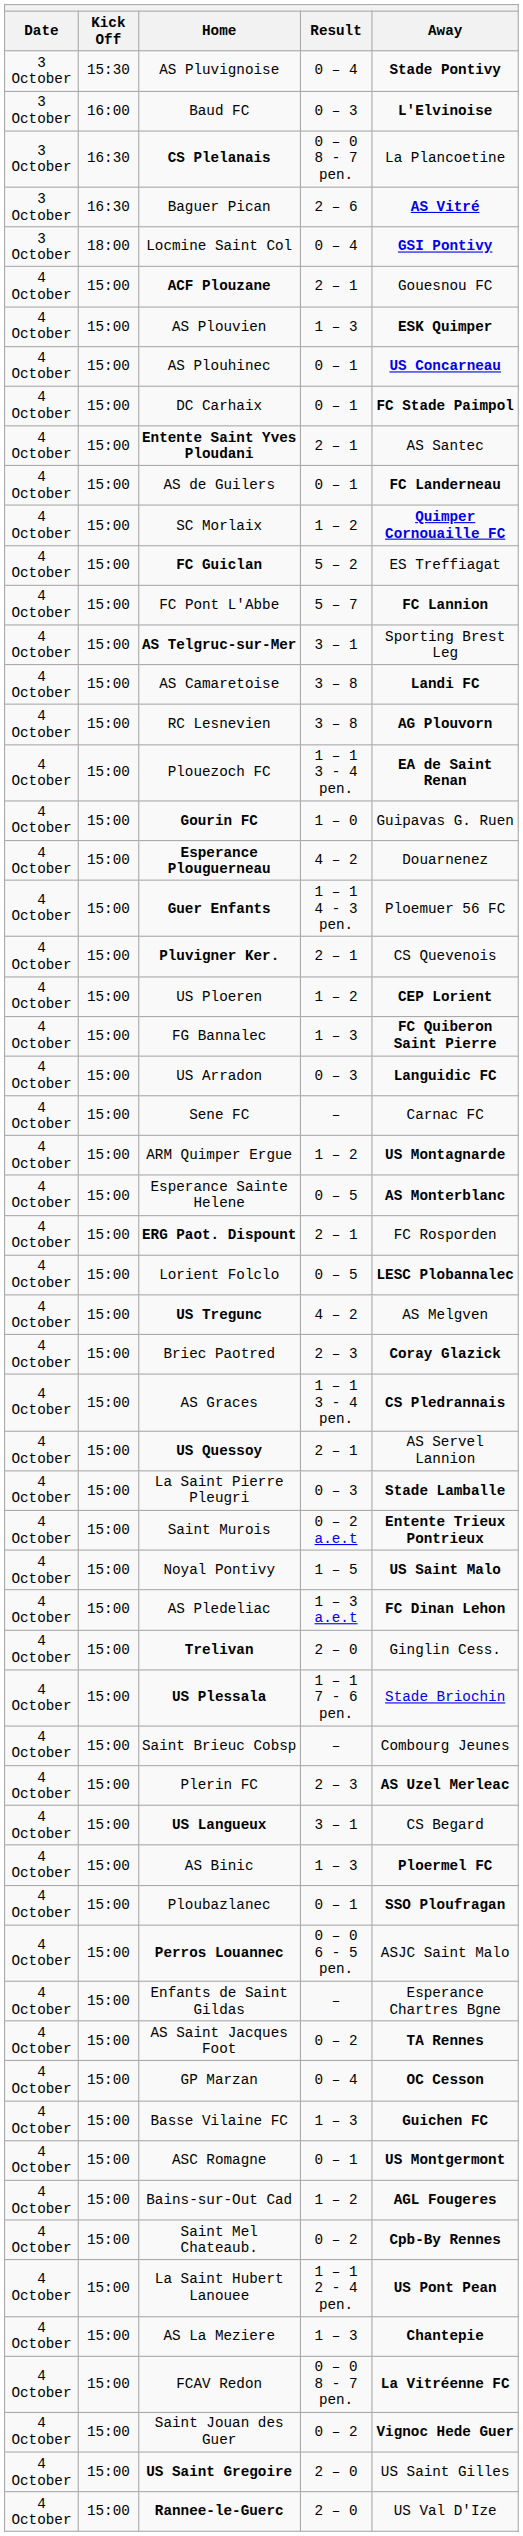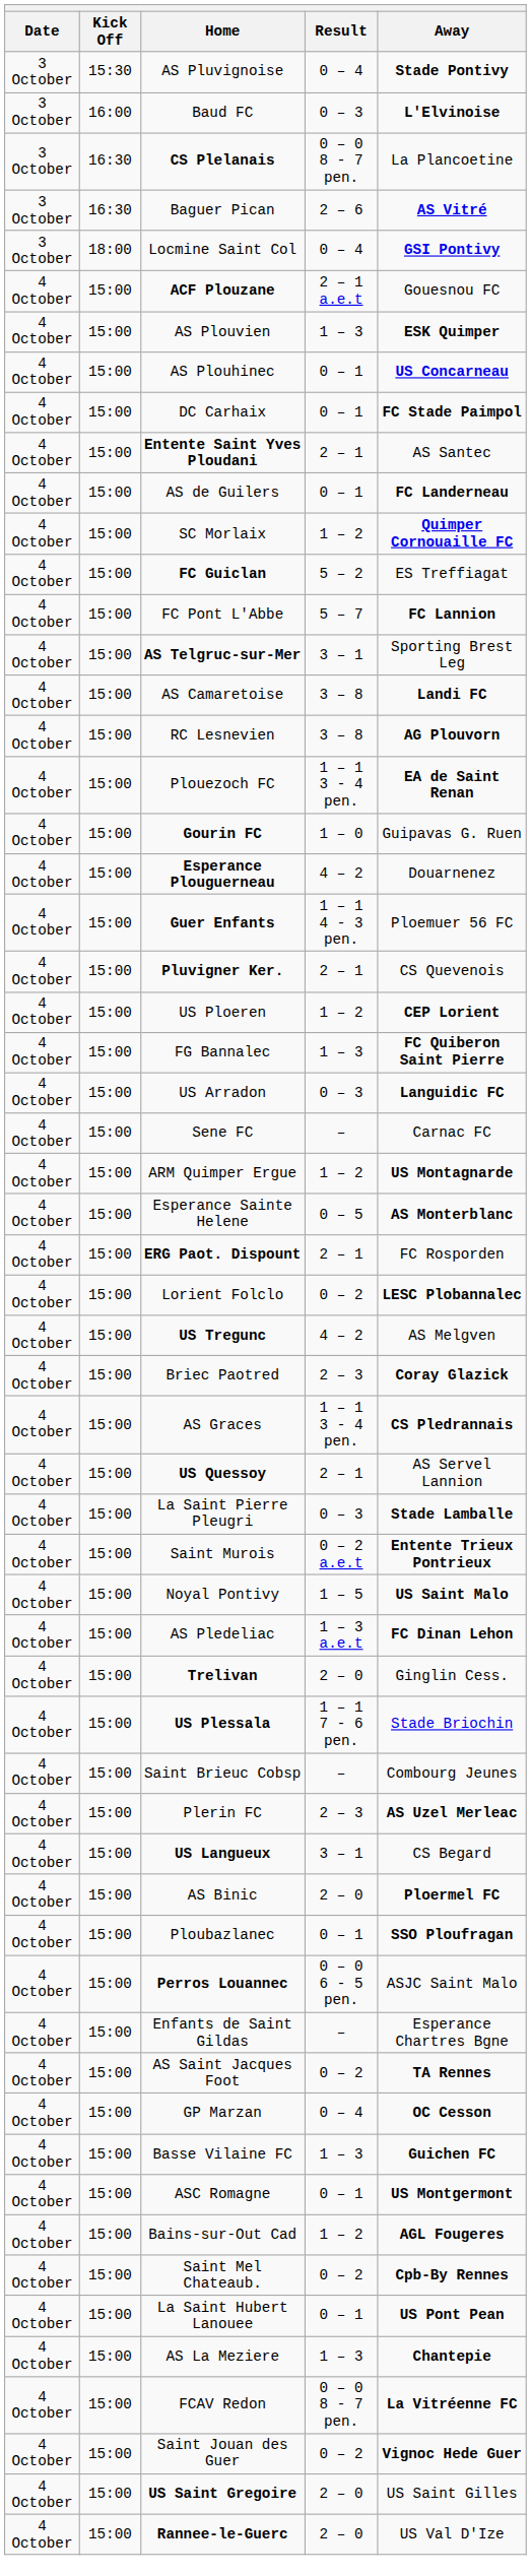 <table class="wikitable collapsible collapsed" style="font-size: 100%; margin:0px;" width="75%">
 <tr>
 <th colspan="7" style="text-align:left;"></th>
 </tr>
 <tr>
 <th><strong>Date</strong></th>
 <th><strong>Kick Off</strong></th>
 <th><strong>Home</strong></th>
 <th><strong>Result</strong></th>
 <th><strong>Away</strong></th>
 </tr>
 <tr>
 <td align=center>3 October</td>
 <td align=center>15:30</td>
 <td align=center>AS Pluvignoise</td>
 <td align=center>0 – 4</td>
 <td align=center><strong>Stade Pontivy</strong></td>
 </tr>
 <tr>
 <td align=center>3 October</td>
 <td align=center>16:00</td>
 <td align=center>Baud FC</td>
 <td align=center>0 – 3</td>
 <td align=center><strong>L'Elvinoise</strong></td>
 </tr>
 <tr>
 <td align=center>3 October</td>
 <td align=center>16:30</td>
 <td align=center><strong>CS Plelanais</strong></td>
 <td align=center>0 – 0 <br> 8 - 7 pen.</td>
 <td align=center>La Plancoetine</td>
 </tr>
 <tr>
 <td align=center>3 October</td>
 <td align=center>16:30</td>
 <td align=center>Baguer Pican</td>
 <td align=center>2 – 6</td>
 <td align=center><strong><a href='#'>AS Vitré</a></strong></td>
 </tr>
 <tr>
 <td align=center>3 October</td>
 <td align=center>18:00</td>
 <td align=center>Locmine Saint Col</td>
 <td align=center>0 – 4</td>
 <td align=center><strong><a href='#'>GSI Pontivy</a></strong></td>
 </tr>
 <tr>
 <td align=center>4 October</td>
 <td align=center>15:00</td>
 <td align=center><strong>ACF Plouzane</strong></td>
-<td align=center>2 – 1</td>
+<td align=center>2 – 1 <br> <a href='#'>a.e.t</a></td>
 <td align=center>Gouesnou FC</td>
 </tr>
 <tr>
 <td align=center>4 October</td>
 <td align=center>15:00</td>
 <td align=center>AS Plouvien</td>
 <td align=center>1 – 3</td>
 <td align=center><strong>ESK Quimper</strong></td>
 </tr>
 <tr>
 <td align=center>4 October</td>
 <td align=center>15:00</td>
 <td align=center>AS Plouhinec</td>
 <td align=center>0 – 1</td>
 <td align=center><strong><a href='#'>US Concarneau</a></strong></td>
 </tr>
 <tr>
 <td align=center>4 October</td>
 <td align=center>15:00</td>
 <td align=center>DC Carhaix</td>
 <td align=center>0 – 1</td>
 <td align=center><strong>FC Stade Paimpol</strong></td>
 </tr>
 <tr>
 <td align=center>4 October</td>
 <td align=center>15:00</td>
 <td align=center><strong>Entente Saint Yves Ploudani</strong></td>
 <td align=center>2 – 1</td>
 <td align=center>AS Santec</td>
 </tr>
 <tr>
 <td align=center>4 October</td>
 <td align=center>15:00</td>
 <td align=center>AS de Guilers</td>
 <td align=center>0 – 1</td>
 <td align=center><strong>FC Landerneau</strong></td>
 </tr>
 <tr>
 <td align=center>4 October</td>
 <td align=center>15:00</td>
 <td align=center>SC Morlaix</td>
 <td align=center>1 – 2</td>
 <td align=center><strong><a href='#'>Quimper Cornouaille FC</a></strong></td>
 </tr>
 <tr>
 <td align=center>4 October</td>
 <td align=center>15:00</td>
 <td align=center><strong>FC Guiclan</strong></td>
 <td align=center>5 – 2</td>
 <td align=center>ES Treffiagat</td>
 </tr>
 <tr>
 <td align=center>4 October</td>
 <td align=center>15:00</td>
 <td align=center>FC Pont L'Abbe</td>
 <td align=center>5 – 7</td>
 <td align=center><strong>FC Lannion</strong></td>
 </tr>
 <tr>
 <td align=center>4 October</td>
 <td align=center>15:00</td>
 <td align=center><strong>AS Telgruc-sur-Mer</strong></td>
 <td align=center>3 – 1</td>
 <td align=center>Sporting Brest Leg</td>
 </tr>
 <tr>
 <td align=center>4 October</td>
 <td align=center>15:00</td>
 <td align=center>AS Camaretoise</td>
 <td align=center>3 – 8</td>
 <td align=center><strong>Landi FC</strong></td>
 </tr>
 <tr>
 <td align=center>4 October</td>
 <td align=center>15:00</td>
 <td align=center>RC Lesnevien</td>
 <td align=center>3 – 8</td>
 <td align=center><strong>AG Plouvorn</strong></td>
 </tr>
 <tr>
 <td align=center>4 October</td>
 <td align=center>15:00</td>
 <td align=center>Plouezoch FC</td>
 <td align=center>1 – 1 <br> 3 - 4 pen.</td>
 <td align=center><strong>EA de Saint Renan</strong></td>
 </tr>
 <tr>
 <td align=center>4 October</td>
 <td align=center>15:00</td>
 <td align=center><strong>Gourin FC</strong></td>
 <td align=center>1 – 0</td>
 <td align=center>Guipavas G. Ruen</td>
 </tr>
 <tr>
 <td align=center>4 October</td>
 <td align=center>15:00</td>
 <td align=center><strong>Esperance Plouguerneau</strong></td>
 <td align=center>4 – 2</td>
 <td align=center>Douarnenez</td>
 </tr>
 <tr>
 <td align=center>4 October</td>
 <td align=center>15:00</td>
 <td align=center><strong>Guer Enfants</strong></td>
 <td align=center>1 – 1 <br> 4 - 3 pen.</td>
 <td align=center>Ploemuer 56 FC</td>
 </tr>
 <tr>
 <td align=center>4 October</td>
 <td align=center>15:00</td>
 <td align=center><strong>Pluvigner Ker.</strong></td>
 <td align=center>2 – 1</td>
 <td align=center>CS Quevenois</td>
 </tr>
 <tr>
 <td align=center>4 October</td>
 <td align=center>15:00</td>
 <td align=center>US Ploeren</td>
 <td align=center>1 – 2</td>
 <td align=center><strong>CEP Lorient</strong></td>
 </tr>
 <tr>
 <td align=center>4 October</td>
 <td align=center>15:00</td>
 <td align=center>FG Bannalec</td>
 <td align=center>1 – 3</td>
 <td align=center><strong>FC Quiberon Saint Pierre</strong></td>
 </tr>
 <tr>
 <td align=center>4 October</td>
 <td align=center>15:00</td>
 <td align=center>US Arradon</td>
 <td align=center>0 – 3</td>
 <td align=center><strong>Languidic FC</strong></td>
 </tr>
 <tr>
 <td align=center>4 October</td>
 <td align=center>15:00</td>
 <td align=center>Sene FC</td>
 <td align=center>–</td>
 <td align=center>Carnac FC</td>
 </tr>
 <tr>
 <td align=center>4 October</td>
 <td align=center>15:00</td>
 <td align=center>ARM Quimper Ergue</td>
 <td align=center>1 – 2</td>
 <td align=center><strong>US Montagnarde</strong></td>
 </tr>
 <tr>
 <td align=center>4 October</td>
 <td align=center>15:00</td>
 <td align=center>Esperance Sainte Helene</td>
 <td align=center>0 – 5</td>
 <td align=center><strong>AS Monterblanc</strong></td>
 </tr>
 <tr>
 <td align=center>4 October</td>
 <td align=center>15:00</td>
 <td align=center><strong>ERG Paot. Dispount</strong></td>
 <td align=center>2 – 1</td>
 <td align=center>FC Rosporden</td>
 </tr>
 <tr>
 <td align=center>4 October</td>
 <td align=center>15:00</td>
 <td align=center>Lorient Folclo</td>
-<td align=center>0 – 5</td>
+<td align=center>0 – 2</td>
 <td align=center><strong>LESC Plobannalec</strong></td>
 </tr>
 <tr>
 <td align=center>4 October</td>
 <td align=center>15:00</td>
 <td align=center><strong>US Tregunc</strong></td>
 <td align=center>4 – 2</td>
 <td align=center>AS Melgven</td>
 </tr>
 <tr>
 <td align=center>4 October</td>
 <td align=center>15:00</td>
 <td align=center>Briec Paotred</td>
 <td align=center>2 – 3</td>
 <td align=center><strong>Coray Glazick</strong></td>
 </tr>
 <tr>
 <td align=center>4 October</td>
 <td align=center>15:00</td>
 <td align=center>AS Graces</td>
 <td align=center>1 – 1 <br> 3 - 4 pen.</td>
 <td align=center><strong>CS Pledrannais</strong></td>
 </tr>
 <tr>
 <td align=center>4 October</td>
 <td align=center>15:00</td>
 <td align=center><strong>US Quessoy</strong></td>
 <td align=center>2 – 1</td>
 <td align=center>AS Servel Lannion</td>
 </tr>
 <tr>
 <td align=center>4 October</td>
 <td align=center>15:00</td>
 <td align=center>La Saint Pierre Pleugri</td>
 <td align=center>0 – 3</td>
 <td align=center><strong>Stade Lamballe</strong></td>
 </tr>
 <tr>
 <td align=center>4 October</td>
 <td align=center>15:00</td>
 <td align=center>Saint Murois</td>
 <td align=center>0 – 2 <br> <a href='#'>a.e.t</a></td>
 <td align=center><strong>Entente Trieux Pontrieux</strong></td>
 </tr>
 <tr>
 <td align=center>4 October</td>
 <td align=center>15:00</td>
 <td align=center>Noyal Pontivy</td>
 <td align=center>1 – 5</td>
 <td align=center><strong>US Saint Malo</strong></td>
 </tr>
 <tr>
 <td align=center>4 October</td>
 <td align=center>15:00</td>
 <td align=center>AS Pledeliac</td>
 <td align=center>1 – 3 <br> <a href='#'>a.e.t</a></td>
 <td align=center><strong>FC Dinan Lehon</strong></td>
 </tr>
 <tr>
 <td align=center>4 October</td>
 <td align=center>15:00</td>
 <td align=center><strong>Trelivan</strong></td>
 <td align=center>2 – 0</td>
 <td align=center>Ginglin Cess.</td>
 </tr>
 <tr>
 <td align=center>4 October</td>
 <td align=center>15:00</td>
 <td align=center><strong>US Plessala</strong></td>
 <td align=center>1 – 1 <br> 7 - 6 pen.</td>
 <td align=center><a href='#'>Stade Briochin</a></td>
 </tr>
 <tr>
 <td align=center>4 October</td>
 <td align=center>15:00</td>
 <td align=center>Saint Brieuc Cobsp</td>
 <td align=center>–</td>
 <td align=center>Combourg Jeunes</td>
 </tr>
 <tr>
 <td align=center>4 October</td>
 <td align=center>15:00</td>
 <td align=center>Plerin FC</td>
 <td align=center>2 – 3</td>
 <td align=center><strong>AS Uzel Merleac</strong></td>
 </tr>
 <tr>
 <td align=center>4 October</td>
 <td align=center>15:00</td>
 <td align=center><strong>US Langueux</strong></td>
 <td align=center>3 – 1</td>
 <td align=center>CS Begard</td>
 </tr>
 <tr>
 <td align=center>4 October</td>
 <td align=center>15:00</td>
 <td align=center>AS Binic</td>
-<td align=center>1 – 3</td>
+<td align=center>2 – 0</td>
 <td align=center><strong>Ploermel FC</strong></td>
 </tr>
 <tr>
 <td align=center>4 October</td>
 <td align=center>15:00</td>
 <td align=center>Ploubazlanec</td>
 <td align=center>0 – 1</td>
 <td align=center><strong>SSO Ploufragan</strong></td>
 </tr>
 <tr>
 <td align=center>4 October</td>
 <td align=center>15:00</td>
 <td align=center><strong>Perros Louannec</strong></td>
 <td align=center>0 – 0 <br> 6 - 5 pen.</td>
 <td align=center>ASJC Saint Malo</td>
 </tr>
 <tr>
 <td align=center>4 October</td>
 <td align=center>15:00</td>
 <td align=center>Enfants de Saint Gildas</td>
 <td align=center>–</td>
 <td align=center>Esperance Chartres Bgne</td>
 </tr>
 <tr>
 <td align=center>4 October</td>
 <td align=center>15:00</td>
 <td align=center>AS Saint Jacques Foot</td>
 <td align=center>0 – 2</td>
 <td align=center><strong>TA Rennes</strong></td>
 </tr>
 <tr>
 <td align=center>4 October</td>
 <td align=center>15:00</td>
 <td align=center>GP Marzan</td>
 <td align=center>0 – 4</td>
 <td align=center><strong>OC Cesson</strong></td>
 </tr>
 <tr>
 <td align=center>4 October</td>
 <td align=center>15:00</td>
 <td align=center>Basse Vilaine FC</td>
 <td align=center>1 – 3</td>
 <td align=center><strong>Guichen FC</strong></td>
 </tr>
 <tr>
 <td align=center>4 October</td>
 <td align=center>15:00</td>
 <td align=center>ASC Romagne</td>
 <td align=center>0 – 1</td>
 <td align=center><strong>US Montgermont</strong></td>
 </tr>
 <tr>
 <td align=center>4 October</td>
 <td align=center>15:00</td>
 <td align=center>Bains-sur-Out Cad</td>
 <td align=center>1 – 2</td>
 <td align=center><strong>AGL Fougeres</strong></td>
 </tr>
 <tr>
 <td align=center>4 October</td>
 <td align=center>15:00</td>
 <td align=center>Saint Mel Chateaub.</td>
 <td align=center>0 – 2</td>
 <td align=center><strong>Cpb-By Rennes</strong></td>
 </tr>
 <tr>
 <td align=center>4 October</td>
 <td align=center>15:00</td>
 <td align=center>La Saint Hubert Lanouee</td>
-<td align=center>1 – 1 <br> 2 - 4 pen.</td>
+<td align=center>0 – 1</td>
 <td align=center><strong>US Pont Pean</strong></td>
 </tr>
 <tr>
 <td align=center>4 October</td>
 <td align=center>15:00</td>
 <td align=center>AS La Meziere</td>
 <td align=center>1 – 3</td>
 <td align=center><strong>Chantepie</strong></td>
 </tr>
 <tr>
 <td align=center>4 October</td>
 <td align=center>15:00</td>
 <td align=center>FCAV Redon</td>
 <td align=center>0 – 0 <br> 8 - 7 pen.</td>
 <td align=center><strong>La Vitréenne FC</strong></td>
 </tr>
 <tr>
 <td align=center>4 October</td>
 <td align=center>15:00</td>
 <td align=center>Saint Jouan des Guer</td>
 <td align=center>0 – 2</td>
 <td align=center><strong>Vignoc Hede Guer</strong></td>
 </tr>
 <tr>
 <td align=center>4 October</td>
 <td align=center>15:00</td>
 <td align=center><strong>US Saint Gregoire</strong></td>
 <td align=center>2 – 0</td>
 <td align=center>US Saint Gilles</td>
 </tr>
 <tr>
 <td align=center>4 October</td>
 <td align=center>15:00</td>
 <td align=center><strong>Rannee-le-Guerc</strong></td>
 <td align=center>2 – 0</td>
 <td align=center>US Val D'Ize</td>
 </tr>
 </table>
